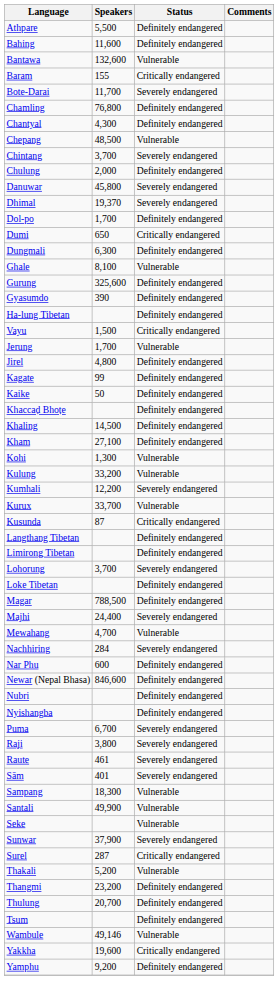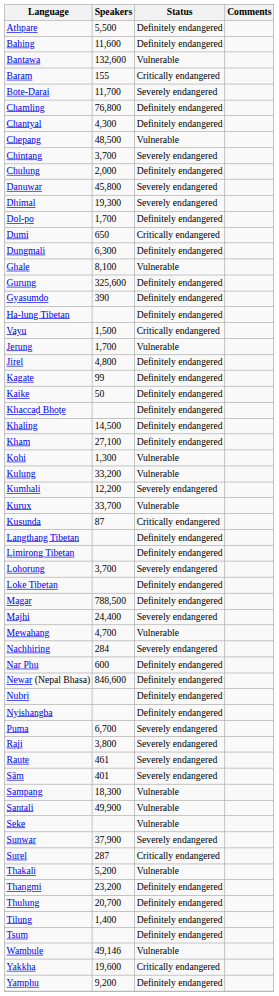 <table class="sortable wikitable" style="font-size:90%" align="center">
 <tr>
 <th>Language</th>
 <th>Speakers</th>
 <th>Status</th>
 <th>Comments</th>
 </tr>
 <tr>
 <td><a href='#'>Athpare</a></td>
 <td>5,500</td>
 <td>Definitely endangered</td>
 <td></td>
 </tr>
 <tr>
 <td><a href='#'>Bahing</a></td>
 <td>11,600</td>
 <td>Definitely endangered</td>
 <td></td>
 </tr>
 <tr>
 <td><a href='#'>Bantawa</a></td>
 <td>132,600</td>
 <td>Vulnerable</td>
 <td></td>
 </tr>
 <tr>
 <td><a href='#'>Baram</a></td>
 <td>155</td>
 <td>Critically endangered</td>
 <td></td>
 </tr>
 <tr>
 <td><a href='#'>Bote-Darai</a></td>
 <td>11,700</td>
 <td>Severely endangered</td>
 <td></td>
 </tr>
 <tr>
 <td><a href='#'>Chamling</a></td>
 <td>76,800</td>
 <td>Definitely endangered</td>
 <td></td>
 </tr>
 <tr>
 <td><a href='#'>Chantyal</a></td>
 <td>4,300</td>
 <td>Definitely endangered</td>
 <td></td>
 </tr>
 <tr>
 <td><a href='#'>Chepang</a></td>
 <td>48,500</td>
 <td>Vulnerable</td>
 <td></td>
 </tr>
 <tr>
 <td><a href='#'>Chintang</a></td>
 <td>3,700</td>
 <td>Severely endangered</td>
 <td></td>
 </tr>
 <tr>
 <td><a href='#'>Chulung</a></td>
 <td>2,000</td>
 <td>Definitely endangered</td>
 <td></td>
 </tr>
 <tr>
 <td><a href='#'>Danuwar</a></td>
 <td>45,800</td>
 <td>Severely endangered</td>
 <td></td>
 </tr>
 <tr>
 <td><a href='#'>Dhimal</a></td>
-<td>19,370</td>
+<td>19,300</td>
 <td>Severely endangered</td>
 <td></td>
 </tr>
 <tr>
 <td><a href='#'>Dol-po</a></td>
 <td>1,700</td>
 <td>Definitely endangered</td>
 <td></td>
 </tr>
 <tr>
 <td><a href='#'>Dumi</a></td>
 <td>650</td>
 <td>Critically endangered</td>
 <td></td>
 </tr>
 <tr>
 <td><a href='#'>Dungmali</a></td>
 <td>6,300</td>
 <td>Definitely endangered</td>
 <td></td>
 </tr>
 <tr>
 <td><a href='#'>Ghale</a></td>
 <td>8,100</td>
 <td>Vulnerable</td>
 <td></td>
 </tr>
 <tr>
 <td><a href='#'>Gurung</a></td>
 <td>325,600</td>
 <td>Definitely endangered</td>
 <td></td>
 </tr>
 <tr>
 <td><a href='#'>Gyasumdo</a></td>
 <td>390</td>
 <td>Definitely endangered</td>
 <td></td>
 </tr>
 <tr>
 <td><a href='#'>Ha-lung Tibetan</a></td>
 <td></td>
 <td>Definitely endangered</td>
 <td></td>
 </tr>
 <tr>
 <td><a href='#'>Vayu</a></td>
 <td>1,500</td>
 <td>Critically endangered</td>
 <td></td>
 </tr>
 <tr>
 <td><a href='#'>Jerung</a></td>
 <td>1,700</td>
 <td>Vulnerable</td>
 <td></td>
 </tr>
 <tr>
 <td><a href='#'>Jirel</a></td>
 <td>4,800</td>
 <td>Definitely endangered</td>
 <td></td>
 </tr>
 <tr>
 <td><a href='#'>Kagate</a></td>
 <td>99</td>
 <td>Definitely endangered</td>
 <td></td>
 </tr>
 <tr>
 <td><a href='#'>Kaike</a></td>
 <td>50</td>
 <td>Definitely endangered</td>
 <td></td>
 </tr>
 <tr>
 <td><a href='#'>Khaccaḍ Bhoṭe</a></td>
 <td></td>
 <td>Definitely endangered</td>
 <td></td>
 </tr>
 <tr>
 <td><a href='#'>Khaling</a></td>
 <td>14,500</td>
 <td>Definitely endangered</td>
 <td></td>
 </tr>
 <tr>
 <td><a href='#'>Kham</a></td>
 <td>27,100</td>
 <td>Definitely endangered</td>
 <td></td>
 </tr>
 <tr>
 <td><a href='#'>Kohi</a></td>
 <td>1,300</td>
 <td>Vulnerable</td>
 <td></td>
 </tr>
 <tr>
 <td><a href='#'>Kulung</a></td>
 <td>33,200</td>
 <td>Vulnerable</td>
 <td></td>
 </tr>
 <tr>
 <td><a href='#'>Kumhali</a></td>
 <td>12,200</td>
 <td>Severely endangered</td>
 <td></td>
 </tr>
 <tr>
 <td><a href='#'>Kurux</a></td>
 <td>33,700</td>
 <td>Vulnerable</td>
 <td></td>
 </tr>
 <tr>
 <td><a href='#'>Kusunda</a></td>
 <td>87</td>
 <td>Critically endangered</td>
 <td></td>
 </tr>
 <tr>
 <td><a href='#'>Langthang Tibetan</a></td>
 <td></td>
 <td>Definitely endangered</td>
 <td></td>
 </tr>
 <tr>
 <td><a href='#'>Limirong Tibetan</a></td>
 <td></td>
 <td>Definitely endangered</td>
 <td></td>
 </tr>
 <tr>
 <td><a href='#'>Lohorung</a></td>
 <td>3,700</td>
 <td>Severely endangered</td>
 <td></td>
 </tr>
 <tr>
 <td><a href='#'>Loke Tibetan</a></td>
 <td></td>
 <td>Definitely endangered</td>
 <td></td>
 </tr>
 <tr>
 <td><a href='#'>Magar</a></td>
 <td>788,500</td>
 <td>Definitely endangered</td>
 <td></td>
 </tr>
 <tr>
 <td><a href='#'>Majhi</a></td>
 <td>24,400</td>
 <td>Severely endangered</td>
 <td></td>
 </tr>
 <tr>
 <td><a href='#'>Mewahang</a></td>
 <td>4,700</td>
 <td>Vulnerable</td>
 <td></td>
 </tr>
 <tr>
 <td><a href='#'>Nachhiring</a></td>
 <td>284</td>
 <td>Severely endangered</td>
 <td></td>
 </tr>
 <tr>
 <td><a href='#'>Nar Phu</a></td>
 <td>600</td>
 <td>Definitely endangered</td>
 <td></td>
 </tr>
 <tr>
 <td><a href='#'>Newar</a> (Nepal Bhasa)</td>
 <td>846,600</td>
 <td>Definitely endangered</td>
 <td></td>
 </tr>
 <tr>
 <td><a href='#'>Nubri</a></td>
 <td></td>
 <td>Definitely endangered</td>
 <td></td>
 </tr>
 <tr>
 <td><a href='#'>Nyishangba</a></td>
 <td></td>
 <td>Definitely endangered</td>
 <td></td>
 </tr>
 <tr>
 <td><a href='#'>Puma</a></td>
 <td>6,700</td>
 <td>Severely endangered</td>
 <td></td>
 </tr>
 <tr>
 <td><a href='#'>Raji</a></td>
 <td>3,800</td>
 <td>Severely endangered</td>
 <td></td>
 </tr>
 <tr>
 <td><a href='#'>Raute</a></td>
 <td>461</td>
 <td>Severely endangered</td>
 <td></td>
 </tr>
 <tr>
 <td><a href='#'>Sām</a></td>
 <td>401</td>
 <td>Severely endangered</td>
 <td></td>
 </tr>
 <tr>
 <td><a href='#'>Sampang</a></td>
 <td>18,300</td>
 <td>Vulnerable</td>
 <td></td>
 </tr>
 <tr>
 <td><a href='#'>Santali</a></td>
 <td>49,900</td>
 <td>Vulnerable</td>
 <td></td>
 </tr>
 <tr>
 <td><a href='#'>Seke</a></td>
 <td></td>
 <td>Vulnerable</td>
 <td></td>
 </tr>
 <tr>
 <td><a href='#'>Sunwar</a></td>
 <td>37,900</td>
 <td>Severely endangered</td>
 <td></td>
 </tr>
 <tr>
 <td><a href='#'>Surel</a></td>
 <td>287</td>
 <td>Critically endangered</td>
 <td></td>
 </tr>
 <tr>
 <td><a href='#'>Thakali</a></td>
 <td>5,200</td>
 <td>Vulnerable</td>
 <td></td>
 </tr>
 <tr>
 <td><a href='#'>Thangmi</a></td>
 <td>23,200</td>
 <td>Definitely endangered</td>
 <td></td>
 </tr>
 <tr>
 <td><a href='#'>Thulung</a></td>
 <td>20,700</td>
 <td>Definitely endangered</td>
 <td></td>
 </tr>
 <tr>
+<td><a href='#'>Tilung</a></td>
+<td>1,400</td>
+<td>Definitely endangered</td>
+<td></td>
+</tr>
+<tr>
 <td><a href='#'>Tsum</a></td>
 <td></td>
 <td>Definitely endangered</td>
 <td></td>
 </tr>
 <tr>
 <td><a href='#'>Wambule</a></td>
 <td>49,146</td>
 <td>Vulnerable</td>
 <td></td>
 </tr>
 <tr>
 <td><a href='#'>Yakkha</a></td>
 <td>19,600</td>
 <td>Critically endangered</td>
 <td></td>
 </tr>
 <tr>
 <td><a href='#'>Yamphu</a></td>
 <td>9,200</td>
 <td>Definitely endangered</td>
 <td></td>
 </tr>
 <tr>
 </tr>
 </table>
